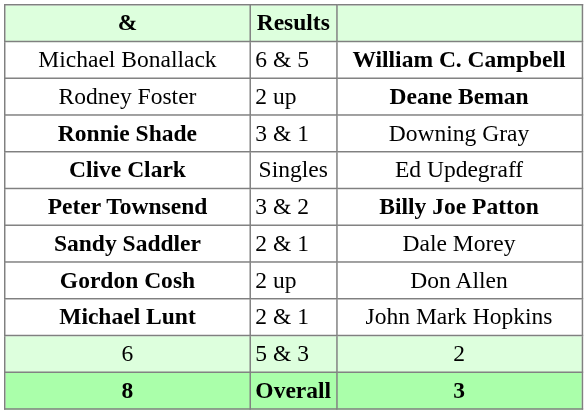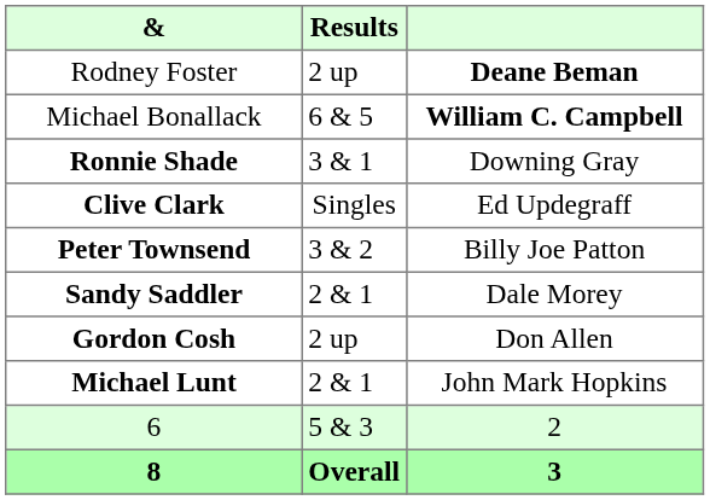 <table border="1" cellpadding="3" style="border-collapse: collapse; text-align:center;">
 <tr style="background:#ddffdd;">
 <th width=160> & </th>
 <th>Results</th>
 <th width=160></th>
 </tr>
 <tr>
+<td>Rodney Foster</td>
+<td align=left> 2 up</td>
+<td><strong>Deane Beman</strong></td>
+</tr>
+<tr>
 <td>Michael Bonallack</td>
 <td align=left> 6 & 5</td>
 <td><strong>William C. Campbell</strong></td>
-</tr>
-<tr>
-<td>Rodney Foster</td>
-<td align=left> 2 up</td>
-<td><strong>Deane Beman</strong></td>
 </tr>
 <tr>
 <td><strong>Ronnie Shade</strong></td>
 <td align=left> 3 & 1</td>
 <td>Downing Gray</td>
 </tr>
 <tr>
 <td><strong>Clive Clark</strong></td>
 <td>Singles</td>
 <td>Ed Updegraff</td>
 </tr>
 <tr>
 <td><strong>Peter Townsend</strong></td>
 <td align=left> 3 & 2</td>
-<td><strong>Billy Joe Patton</strong></td>
+<td>Billy Joe Patton</td>
 </tr>
 <tr>
 <td><strong>Sandy Saddler</strong></td>
 <td align=left> 2 & 1</td>
 <td>Dale Morey</td>
 </tr>
 <tr>
 <td><strong>Gordon Cosh</strong></td>
 <td align=left> 2 up</td>
 <td>Don Allen</td>
 </tr>
 <tr>
 <td><strong>Michael Lunt</strong></td>
 <td align=left> 2 & 1</td>
 <td>John Mark Hopkins</td>
 </tr>
 <tr style="background:#ddffdd;">
 <td>6</td>
 <td align=left> 5 & 3</td>
 <td>2</td>
 </tr>
 <tr style="background:#aaffaa;">
 <th>8</th>
 <th>Overall</th>
 <th>3</th>
 </tr>
 </table>
